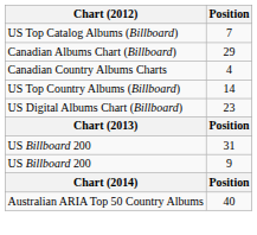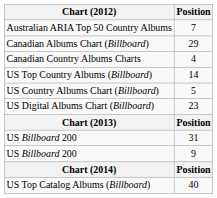 <table class="wikitable">
 <tr>
 <th>Chart (2012)</th>
 <th>Position</th>
 </tr>
 <tr>
-<td>US Top Catalog Albums (<em>Billboard</em>)</td>
+<td>Australian ARIA Top 50 Country Albums</td>
 <td style="text-align:center;">7</td>
 </tr>
 <tr>
 <td>Canadian Albums Chart (<em>Billboard</em>)</td>
 <td style="text-align:center;">29</td>
 </tr>
 <tr>
 <td>Canadian Country Albums Charts</td>
 <td style="text-align:center;">4</td>
 </tr>
 <tr>
 <td>US Top Country Albums (<em>Billboard</em>)</td>
 <td style="text-align:center;">14</td>
+</tr>
+<tr>
+<td>US Country Albums Chart (<em>Billboard</em>)</td>
+<td style="text-align:center;">5</td>
 </tr>
 <tr>
 <td>US Digital Albums Chart (<em>Billboard</em>)</td>
 <td style="text-align:center;">23</td>
 </tr>
 <tr>
 <th>Chart (2013)</th>
 <th>Position</th>
 </tr>
 <tr>
 <td>US <em>Billboard</em> 200</td>
 <td style="text-align:center;">31</td>
 </tr>
 <tr>
 <td>US <em>Billboard</em> 200</td>
 <td style="text-align:center;">9</td>
 </tr>
 <tr>
 <th>Chart (2014)</th>
 <th>Position</th>
 </tr>
 <tr>
-<td>Australian ARIA Top 50 Country Albums</td>
+<td>US Top Catalog Albums (<em>Billboard</em>)</td>
 <td style="text-align:center;">40</td>
 </tr>
 </table>
